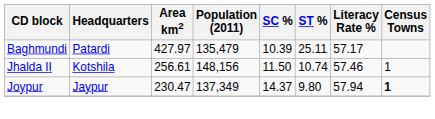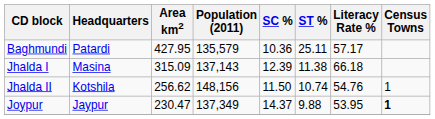 <table class="wikitable sortable">
 <tr>
 <th>CD block</th>
 <th>Headquarters</th>
 <th>Area<br>km<sup>2</sup></th>
 <th>Population<br>(2011)</th>
 <th><a href='#'>SC</a> %</th>
 <th><a href='#'>ST</a> %</th>
 <th>Literacy<br> Rate %</th>
 <th>Census<br>Towns</th>
 </tr>
 <tr>
 <td><a href='#'>Baghmundi</a></td>
 <td><a href='#'>Patardi</a></td>
-<td>427.97</td>
-<td>135,479</td>
-<td>10.39</td>
+<td>427.95</td>
+<td>135,579</td>
+<td>10.36</td>
 <td>25.11</td>
 <td>57.17</td>
 <td></td>
 </tr>
 <tr>
+<td><a href='#'>Jhalda I</a></td>
+<td><a href='#'>Masina</a></td>
+<td>315.09</td>
+<td>137,143</td>
+<td>12.39</td>
+<td>11.38</td>
+<td>66.18</td>
+<td></td>
+</tr>
+<tr>
 <td><a href='#'>Jhalda II</a></td>
 <td><a href='#'>Kotshila</a></td>
-<td>256.61</td>
+<td>256.62</td>
 <td>148,156</td>
 <td>11.50</td>
 <td>10.74</td>
-<td>57.46</td>
+<td>54.76</td>
 <td>1</td>
 </tr>
 <tr>
 <td><a href='#'>Joypur</a></td>
 <td><a href='#'>Jaypur</a></td>
 <td>230.47</td>
 <td>137,349</td>
 <td>14.37</td>
-<td>9.80</td>
-<td>57.94</td>
+<td>9.88</td>
+<td>53.95</td>
 <td><strong>1</strong></td>
 </tr>
 <tr>
 </tr>
 </table>
